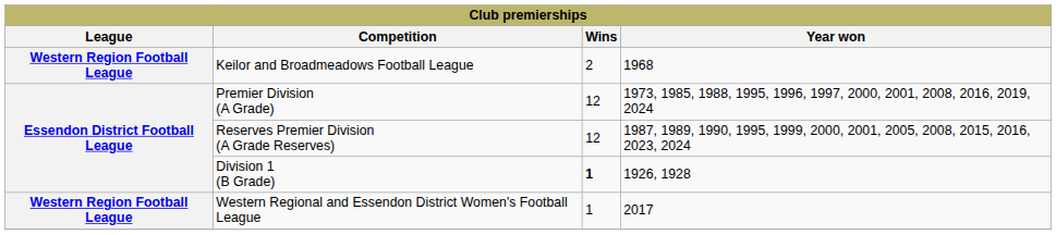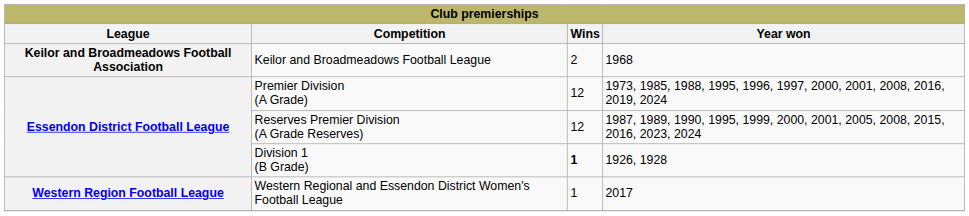 <table class="wikitable">
 <tr style="background:#bdb76b;">
 <td colspan="4" style="text-align:center;"><strong>Club premierships</strong></td>
 </tr>
 <tr style="background:#bdb76b;">
 <th>League</th>
 <th>Competition</th>
 <th>Wins</th>
 <th>Year won</th>
 </tr>
 <tr>
-<th><a href='#'>Western Region Football League</a></th>
+<th>Keilor and Broadmeadows Football Association</th>
 <td>Keilor and Broadmeadows Football League</td>
 <td>2</td>
 <td>1968</td>
 </tr>
 <tr>
 <th rowspan="3"><a href='#'>Essendon District Football League</a></th>
 <td>Premier Division<br>(A Grade)</td>
 <td>12</td>
 <td>1973, 1985, 1988, 1995, 1996, 1997, 2000, 2001, 2008, 2016, 2019, 2024</td>
 </tr>
 <tr>
 <td>Reserves Premier Division<br>(A Grade Reserves)</td>
 <td>12</td>
 <td>1987, 1989, 1990, 1995, 1999, 2000, 2001, 2005, 2008, 2015, 2016, 2023, 2024</td>
 </tr>
 <tr>
 <td>Division 1<br>(B Grade)</td>
 <td><strong>1</strong></td>
 <td>1926, 1928</td>
 </tr>
 <tr>
 <th><a href='#'>Western Region Football League</a></th>
 <td>Western Regional and Essendon District Women's Football League</td>
 <td>1</td>
 <td>2017</td>
 </tr>
 <tr>
 </tr>
 </table>
